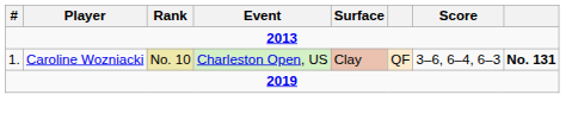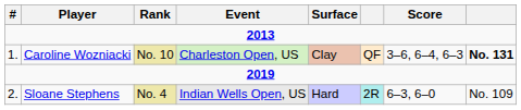 <table class="wikitable sortable">
 <tr>
 <th>#</th>
 <th>Player</th>
 <th>Rank</th>
 <th>Event</th>
 <th>Surface</th>
 <th></th>
 <th>Score</th>
 <th></th>
 </tr>
 <tr>
 <td colspan="8" style=text-align:center><strong><a href='#'>2013</a></strong></td>
 </tr>
 <tr>
 <td>1.</td>
 <td> <a href='#'>Caroline Wozniacki</a></td>
 <td bgcolor=EEE8AA>No. 10</td>
 <td bgcolor=d4f1c5><a href='#'>Charleston Open</a>, US</td>
 <td bgcolor=EBC2AF>Clay</td>
 <td bgcolor=ffebcd>QF</td>
 <td>3–6, 6–4, 6–3</td>
 <td><strong>No. 131</strong></td>
 </tr>
 <tr>
 <td colspan=8 style=text-align:center><strong><a href='#'>2019</a></strong></td>
 </tr>
+<tr>
+<td>2.</td>
+<td> <a href='#'>Sloane Stephens</a></td>
+<td bgcolor=EEE8AA>No. 4</td>
+<td bgcolor=e9e9e9><a href='#'>Indian Wells Open</a>, US</td>
+<td bgcolor=CCCCFF>Hard</td>
+<td bgcolor=afeeee>2R</td>
+<td>6–3, 6–0</td>
+<td>No. 109</td>
+</tr>
 </table>
